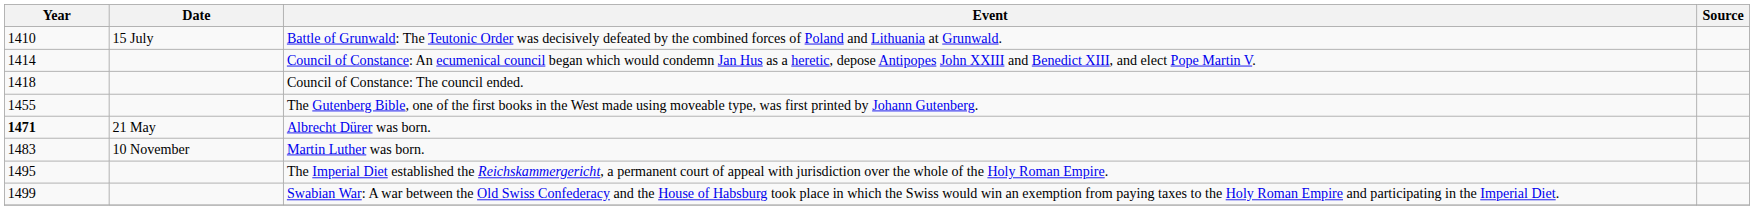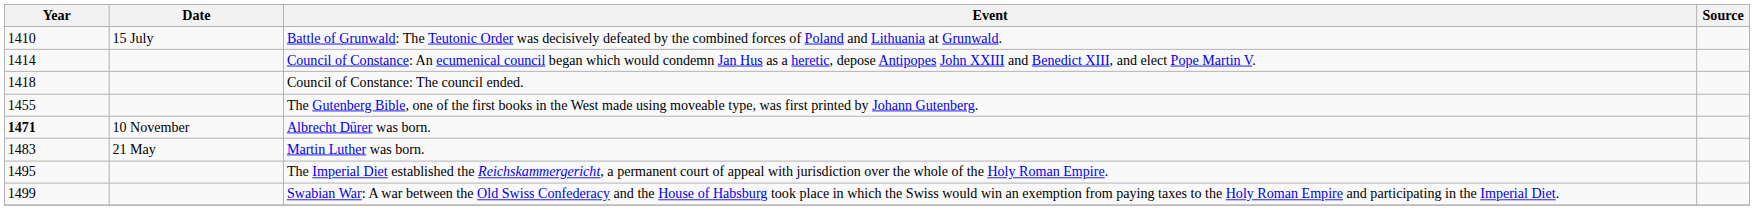 <table class="wikitable" width="100%">
 <tr>
 <th style="width:6%">Year</th>
 <th style="width:10%">Date</th>
 <th>Event</th>
 <th>Source</th>
 </tr>
 <tr>
 <td>1410</td>
 <td>15 July</td>
 <td><a href='#'>Battle of Grunwald</a>: The <a href='#'>Teutonic Order</a> was decisively defeated by the combined forces of <a href='#'>Poland</a> and <a href='#'>Lithuania</a> at <a href='#'>Grunwald</a>.</td>
 <td></td>
 </tr>
 <tr>
 <td>1414</td>
 <td></td>
 <td><a href='#'>Council of Constance</a>: An <a href='#'>ecumenical council</a> began which would condemn <a href='#'>Jan Hus</a> as a <a href='#'>heretic</a>, depose <a href='#'>Antipopes</a> <a href='#'>John XXIII</a> and <a href='#'>Benedict XIII</a>, and elect <a href='#'>Pope Martin V</a>.</td>
 <td></td>
 </tr>
 <tr>
 <td>1418</td>
 <td></td>
 <td>Council of Constance: The council ended.</td>
 <td></td>
 </tr>
 <tr>
 <td>1455</td>
 <td></td>
 <td>The <a href='#'>Gutenberg Bible</a>, one of the first books in the West made using moveable type, was first printed by <a href='#'>Johann Gutenberg</a>.</td>
 <td></td>
 </tr>
 <tr>
 <td><strong>1471</strong></td>
-<td>21 May</td>
+<td>10 November</td>
 <td><a href='#'>Albrecht Dürer</a> was born.</td>
 <td></td>
 </tr>
 <tr>
 <td>1483</td>
-<td>10 November</td>
+<td>21 May</td>
 <td><a href='#'>Martin Luther</a> was born.</td>
 <td></td>
 </tr>
 <tr>
 <td>1495</td>
 <td></td>
 <td>The <a href='#'>Imperial Diet</a> established the <em><a href='#'>Reichskammergericht</a></em>, a permanent court of appeal with jurisdiction over the whole of the <a href='#'>Holy Roman Empire</a>.</td>
 <td></td>
 </tr>
 <tr>
 <td>1499</td>
 <td></td>
 <td><a href='#'>Swabian War</a>: A war between the <a href='#'>Old Swiss Confederacy</a> and the <a href='#'>House of Habsburg</a> took place in which the Swiss would win an exemption from paying taxes to the <a href='#'>Holy Roman Empire</a> and participating in the <a href='#'>Imperial Diet</a>.</td>
 <td></td>
 </tr>
 <tr>
 </tr>
 </table>
